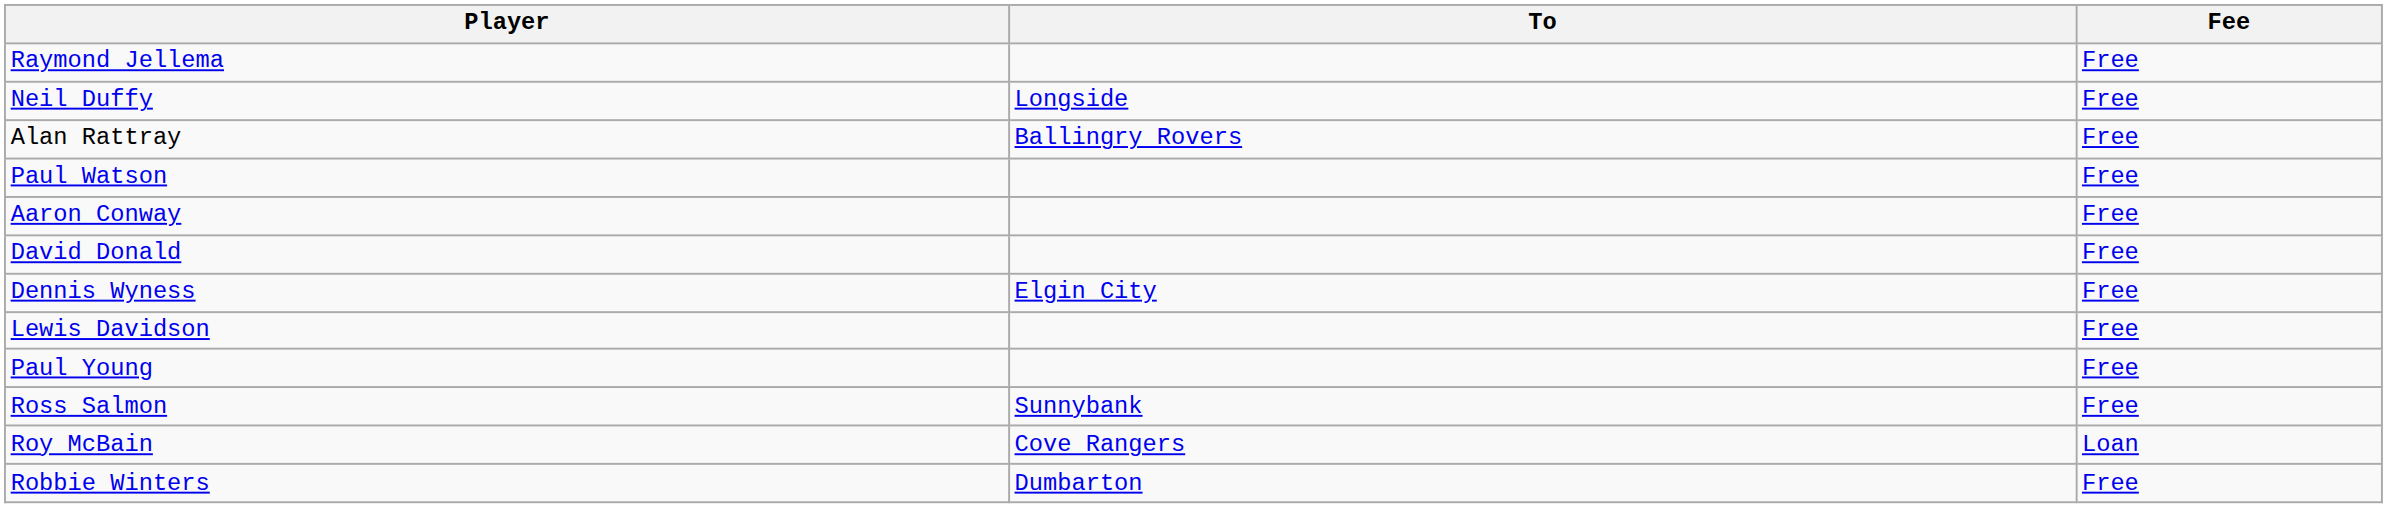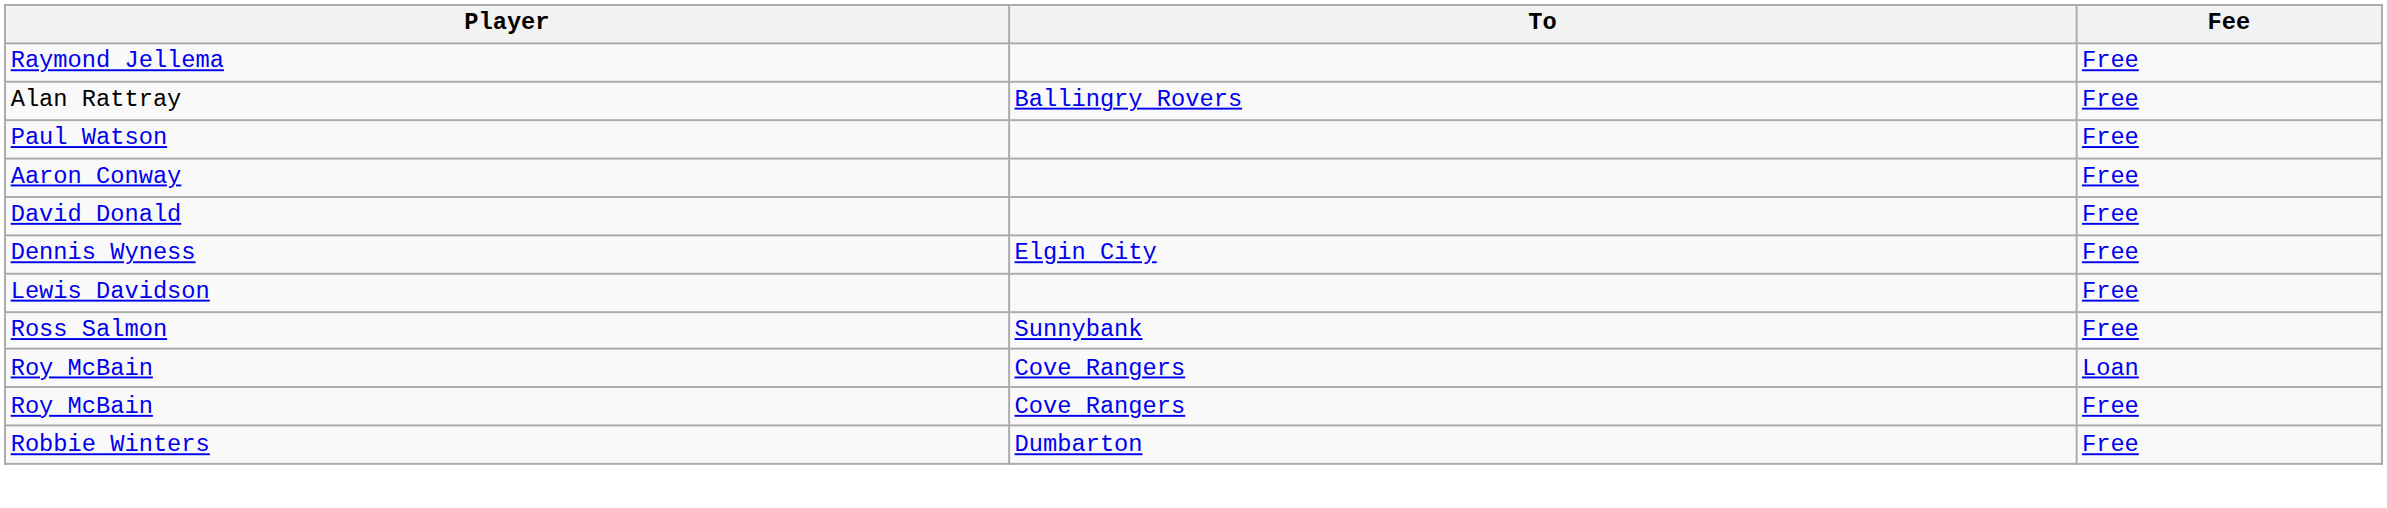 <table class="wikitable" style="text-align:center; font-size:95%;width:98%; text-align:left">
 <tr>
 <th>Player</th>
 <th>To</th>
 <th>Fee</th>
 </tr>
 <tr>
 <td> <a href='#'>Raymond Jellema</a></td>
 <td></td>
-<td><a href='#'>Free</a></td>
-</tr>
-<tr>
-<td> <a href='#'>Neil Duffy</a></td>
-<td> <a href='#'>Longside</a></td>
 <td><a href='#'>Free</a></td>
 </tr>
 <tr>
 <td> Alan Rattray</td>
 <td> <a href='#'>Ballingry Rovers</a></td>
 <td><a href='#'>Free</a></td>
 </tr>
 <tr>
 <td> <a href='#'>Paul Watson</a></td>
 <td></td>
 <td><a href='#'>Free</a></td>
 </tr>
 <tr>
 <td> <a href='#'>Aaron Conway</a></td>
 <td></td>
 <td><a href='#'>Free</a></td>
 </tr>
 <tr>
 <td> <a href='#'>David Donald</a></td>
 <td></td>
 <td><a href='#'>Free</a></td>
 </tr>
 <tr>
 <td> <a href='#'>Dennis Wyness</a></td>
 <td> <a href='#'>Elgin City</a></td>
 <td><a href='#'>Free</a></td>
 </tr>
 <tr>
 <td> <a href='#'>Lewis Davidson</a></td>
 <td></td>
 <td><a href='#'>Free</a></td>
 </tr>
 <tr>
-<td> <a href='#'>Paul Young</a></td>
-<td></td>
-<td><a href='#'>Free</a></td>
-</tr>
-<tr>
 <td> <a href='#'>Ross Salmon</a></td>
 <td> <a href='#'>Sunnybank</a></td>
 <td><a href='#'>Free</a></td>
 </tr>
 <tr>
 <td> <a href='#'>Roy McBain</a></td>
 <td> <a href='#'>Cove Rangers</a></td>
 <td><a href='#'>Loan</a></td>
 </tr>
 <tr>
+<td> <a href='#'>Roy McBain</a></td>
+<td> <a href='#'>Cove Rangers</a></td>
+<td><a href='#'>Free</a></td>
+</tr>
+<tr>
 <td> <a href='#'>Robbie Winters</a></td>
 <td> <a href='#'>Dumbarton</a></td>
 <td><a href='#'>Free</a></td>
 </tr>
 </table>
